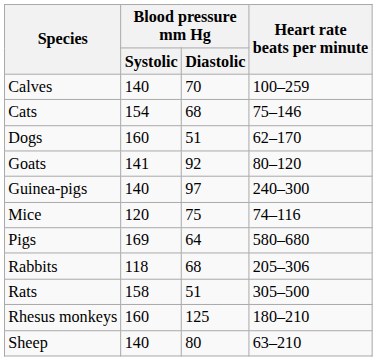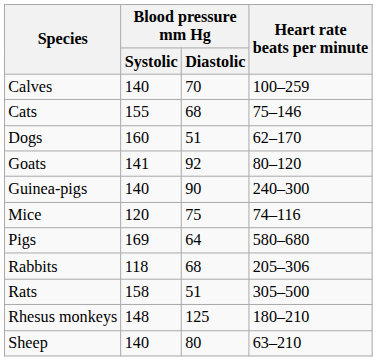 <table class="wikitable sortable">
 <tr>
 <th rowspan=2>Species</th>
 <th colspan=2>Blood pressure<br>mm Hg</th>
 <th rowspan=2>Heart rate<br>beats per minute</th>
 </tr>
 <tr>
 <th>Systolic</th>
 <th>Diastolic</th>
 </tr>
 <tr>
 <td>Calves</td>
 <td>140</td>
 <td>70</td>
 <td>100–259</td>
 </tr>
 <tr>
 <td>Cats</td>
-<td>154</td>
+<td>155</td>
 <td>68</td>
 <td>75–146</td>
 </tr>
 <tr>
 <td>Dogs</td>
 <td>160</td>
 <td>51</td>
 <td>62–170</td>
 </tr>
 <tr>
 <td>Goats</td>
 <td>141</td>
 <td>92</td>
 <td>80–120</td>
 </tr>
 <tr>
 <td>Guinea-pigs</td>
 <td>140</td>
-<td>97</td>
+<td>90</td>
 <td>240–300</td>
 </tr>
 <tr>
 <td>Mice</td>
 <td>120</td>
 <td>75</td>
 <td>74–116</td>
 </tr>
 <tr>
 <td>Pigs</td>
 <td>169</td>
 <td>64</td>
 <td>580–680</td>
 </tr>
 <tr>
 <td>Rabbits</td>
 <td>118</td>
 <td>68</td>
 <td>205–306</td>
 </tr>
 <tr>
 <td>Rats</td>
 <td>158</td>
 <td>51</td>
 <td>305–500</td>
 </tr>
 <tr>
 <td>Rhesus monkeys</td>
-<td>160</td>
+<td>148</td>
 <td>125</td>
 <td>180–210</td>
 </tr>
 <tr>
 <td>Sheep</td>
 <td>140</td>
 <td>80</td>
 <td>63–210</td>
 </tr>
 </table>
